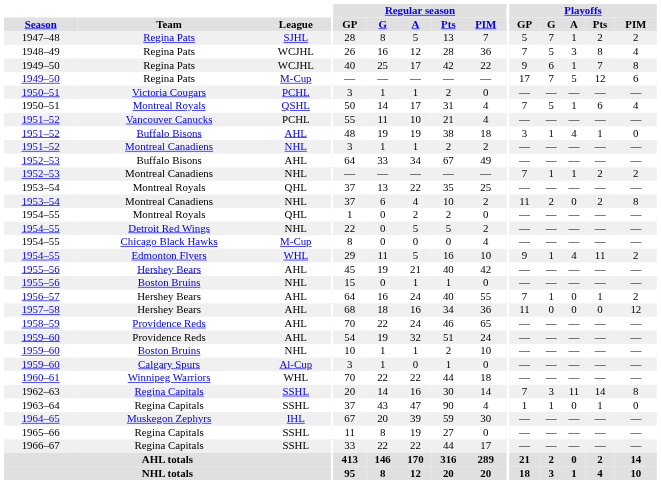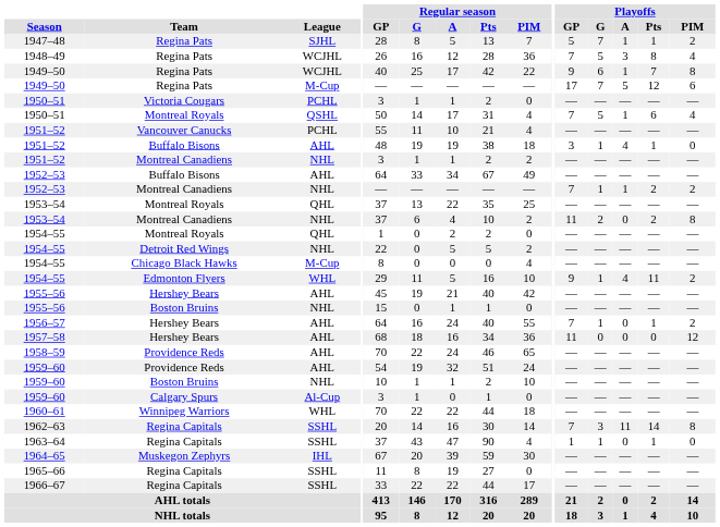 <table border="0" cellpadding="1" cellspacing="0" style="text-align:center; width:60em">
 <tr bgcolor="#e0e0e0">
 <th colspan="3" bgcolor="#ffffff"></th>
 <th rowspan="100" bgcolor="#ffffff"></th>
 <th colspan="5"><a href='#'>Regular season</a></th>
 <th rowspan="100" bgcolor="#ffffff"></th>
 <th colspan="5"><a href='#'>Playoffs</a></th>
 </tr>
 <tr bgcolor="#e0e0e0">
 <th><a href='#'>Season</a></th>
 <th>Team</th>
 <th>League</th>
 <th>GP</th>
 <th><a href='#'>G</a></th>
 <th><a href='#'>A</a></th>
 <th><a href='#'>Pts</a></th>
 <th><a href='#'>PIM</a></th>
 <th>GP</th>
 <th>G</th>
 <th>A</th>
 <th>Pts</th>
 <th>PIM</th>
 </tr>
 <tr bgcolor="#f0f0f0">
 <td>1947–48</td>
 <td><a href='#'>Regina Pats</a></td>
 <td><a href='#'>SJHL</a></td>
 <td>28</td>
 <td>8</td>
 <td>5</td>
 <td>13</td>
 <td>7</td>
 <td>5</td>
 <td>7</td>
 <td>1</td>
-<td>2</td>
+<td>1</td>
 <td>2</td>
 </tr>
 <tr>
 <td>1948–49</td>
 <td>Regina Pats</td>
 <td>WCJHL</td>
 <td>26</td>
 <td>16</td>
 <td>12</td>
 <td>28</td>
 <td>36</td>
 <td>7</td>
 <td>5</td>
 <td>3</td>
 <td>8</td>
 <td>4</td>
 </tr>
 <tr bgcolor="#f0f0f0">
 <td>1949–50</td>
 <td>Regina Pats</td>
 <td>WCJHL</td>
 <td>40</td>
 <td>25</td>
 <td>17</td>
 <td>42</td>
 <td>22</td>
 <td>9</td>
 <td>6</td>
 <td>1</td>
 <td>7</td>
 <td>8</td>
 </tr>
 <tr>
 <td><a href='#'>1949–50</a></td>
 <td>Regina Pats</td>
 <td><a href='#'>M-Cup</a></td>
 <td>—</td>
 <td>—</td>
 <td>—</td>
 <td>—</td>
 <td>—</td>
 <td>17</td>
 <td>7</td>
 <td>5</td>
 <td>12</td>
 <td>6</td>
 </tr>
 <tr bgcolor="#f0f0f0">
 <td><a href='#'>1950–51</a></td>
 <td><a href='#'>Victoria Cougars</a></td>
 <td><a href='#'>PCHL</a></td>
 <td>3</td>
 <td>1</td>
 <td>1</td>
 <td>2</td>
 <td>0</td>
 <td>—</td>
 <td>—</td>
 <td>—</td>
 <td>—</td>
 <td>—</td>
 </tr>
 <tr>
 <td>1950–51</td>
 <td><a href='#'>Montreal Royals</a></td>
 <td><a href='#'>QSHL</a></td>
 <td>50</td>
 <td>14</td>
 <td>17</td>
 <td>31</td>
 <td>4</td>
 <td>7</td>
 <td>5</td>
 <td>1</td>
 <td>6</td>
 <td>4</td>
 </tr>
 <tr bgcolor="#f0f0f0">
 <td><a href='#'>1951–52</a></td>
 <td><a href='#'>Vancouver Canucks</a></td>
 <td>PCHL</td>
 <td>55</td>
 <td>11</td>
 <td>10</td>
 <td>21</td>
 <td>4</td>
 <td>—</td>
 <td>—</td>
 <td>—</td>
 <td>—</td>
 <td>—</td>
 </tr>
 <tr>
 <td><a href='#'>1951–52</a></td>
 <td><a href='#'>Buffalo Bisons</a></td>
 <td><a href='#'>AHL</a></td>
 <td>48</td>
 <td>19</td>
 <td>19</td>
 <td>38</td>
 <td>18</td>
 <td>3</td>
 <td>1</td>
 <td>4</td>
 <td>1</td>
 <td>0</td>
 </tr>
 <tr bgcolor="#f0f0f0">
 <td><a href='#'>1951–52</a></td>
 <td><a href='#'>Montreal Canadiens</a></td>
 <td><a href='#'>NHL</a></td>
 <td>3</td>
 <td>1</td>
 <td>1</td>
 <td>2</td>
 <td>2</td>
 <td>—</td>
 <td>—</td>
 <td>—</td>
 <td>—</td>
 <td>—</td>
 </tr>
 <tr>
 <td><a href='#'>1952–53</a></td>
 <td>Buffalo Bisons</td>
 <td>AHL</td>
 <td>64</td>
 <td>33</td>
 <td>34</td>
 <td>67</td>
 <td>49</td>
 <td>—</td>
 <td>—</td>
 <td>—</td>
 <td>—</td>
 <td>—</td>
 </tr>
 <tr bgcolor="#f0f0f0">
 <td><a href='#'>1952–53</a></td>
 <td>Montreal Canadiens</td>
 <td>NHL</td>
 <td>—</td>
 <td>—</td>
 <td>—</td>
 <td>—</td>
 <td>—</td>
 <td>7</td>
 <td>1</td>
 <td>1</td>
 <td>2</td>
 <td>2</td>
 </tr>
 <tr>
 <td>1953–54</td>
 <td>Montreal Royals</td>
 <td>QHL</td>
 <td>37</td>
 <td>13</td>
 <td>22</td>
 <td>35</td>
 <td>25</td>
 <td>—</td>
 <td>—</td>
 <td>—</td>
 <td>—</td>
 <td>—</td>
 </tr>
 <tr bgcolor="#f0f0f0">
 <td><a href='#'>1953–54</a></td>
 <td>Montreal Canadiens</td>
 <td>NHL</td>
 <td>37</td>
 <td>6</td>
 <td>4</td>
 <td>10</td>
 <td>2</td>
 <td>11</td>
 <td>2</td>
 <td>0</td>
 <td>2</td>
 <td>8</td>
 </tr>
 <tr>
 <td>1954–55</td>
 <td>Montreal Royals</td>
 <td>QHL</td>
 <td>1</td>
 <td>0</td>
 <td>2</td>
 <td>2</td>
 <td>0</td>
 <td>—</td>
 <td>—</td>
 <td>—</td>
 <td>—</td>
 <td>—</td>
 </tr>
 <tr bgcolor="#f0f0f0">
 <td><a href='#'>1954–55</a></td>
 <td><a href='#'>Detroit Red Wings</a></td>
 <td>NHL</td>
 <td>22</td>
 <td>0</td>
 <td>5</td>
 <td>5</td>
 <td>2</td>
 <td>—</td>
 <td>—</td>
 <td>—</td>
 <td>—</td>
 <td>—</td>
 </tr>
 <tr>
 <td>1954–55</td>
 <td><a href='#'>Chicago Black Hawks</a></td>
 <td><a href='#'>M-Cup</a></td>
 <td>8</td>
 <td>0</td>
 <td>0</td>
 <td>0</td>
 <td>4</td>
 <td>—</td>
 <td>—</td>
 <td>—</td>
 <td>—</td>
 <td>—</td>
 </tr>
 <tr bgcolor="#f0f0f0">
 <td><a href='#'>1954–55</a></td>
 <td><a href='#'>Edmonton Flyers</a></td>
 <td><a href='#'>WHL</a></td>
 <td>29</td>
 <td>11</td>
 <td>5</td>
 <td>16</td>
 <td>10</td>
 <td>9</td>
 <td>1</td>
 <td>4</td>
 <td>11</td>
 <td>2</td>
 </tr>
 <tr>
 <td><a href='#'>1955–56</a></td>
 <td><a href='#'>Hershey Bears</a></td>
 <td>AHL</td>
 <td>45</td>
 <td>19</td>
 <td>21</td>
 <td>40</td>
 <td>42</td>
 <td>—</td>
 <td>—</td>
 <td>—</td>
 <td>—</td>
 <td>—</td>
 </tr>
 <tr bgcolor="#f0f0f0">
 <td><a href='#'>1955–56</a></td>
 <td><a href='#'>Boston Bruins</a></td>
 <td>NHL</td>
 <td>15</td>
 <td>0</td>
 <td>1</td>
 <td>1</td>
 <td>0</td>
 <td>—</td>
 <td>—</td>
 <td>—</td>
 <td>—</td>
 <td>—</td>
 </tr>
 <tr>
 <td><a href='#'>1956–57</a></td>
 <td>Hershey Bears</td>
 <td>AHL</td>
 <td>64</td>
 <td>16</td>
 <td>24</td>
 <td>40</td>
 <td>55</td>
 <td>7</td>
 <td>1</td>
 <td>0</td>
 <td>1</td>
 <td>2</td>
 </tr>
 <tr bgcolor="#f0f0f0">
 <td><a href='#'>1957–58</a></td>
 <td>Hershey Bears</td>
 <td>AHL</td>
 <td>68</td>
 <td>18</td>
 <td>16</td>
 <td>34</td>
 <td>36</td>
 <td>11</td>
 <td>0</td>
 <td>0</td>
 <td>0</td>
 <td>12</td>
 </tr>
 <tr>
 <td><a href='#'>1958–59</a></td>
 <td><a href='#'>Providence Reds</a></td>
 <td>AHL</td>
 <td>70</td>
 <td>22</td>
 <td>24</td>
 <td>46</td>
 <td>65</td>
 <td>—</td>
 <td>—</td>
 <td>—</td>
 <td>—</td>
 <td>—</td>
 </tr>
 <tr bgcolor="#f0f0f0">
 <td><a href='#'>1959–60</a></td>
 <td>Providence Reds</td>
 <td>AHL</td>
 <td>54</td>
 <td>19</td>
 <td>32</td>
 <td>51</td>
 <td>24</td>
 <td>—</td>
 <td>—</td>
 <td>—</td>
 <td>—</td>
 <td>—</td>
 </tr>
 <tr>
 <td><a href='#'>1959–60</a></td>
 <td><a href='#'>Boston Bruins</a></td>
 <td>NHL</td>
 <td>10</td>
 <td>1</td>
 <td>1</td>
 <td>2</td>
 <td>10</td>
 <td>—</td>
 <td>—</td>
 <td>—</td>
 <td>—</td>
 <td>—</td>
 </tr>
 <tr bgcolor="#f0f0f0">
 <td><a href='#'>1959–60</a></td>
 <td><a href='#'>Calgary Spurs</a></td>
 <td><a href='#'>Al-Cup</a></td>
 <td>3</td>
 <td>1</td>
 <td>0</td>
 <td>1</td>
 <td>0</td>
 <td>—</td>
 <td>—</td>
 <td>—</td>
 <td>—</td>
 <td>—</td>
 </tr>
 <tr>
 <td><a href='#'>1960–61</a></td>
 <td><a href='#'>Winnipeg Warriors</a></td>
 <td>WHL</td>
 <td>70</td>
 <td>22</td>
 <td>22</td>
 <td>44</td>
 <td>18</td>
 <td>—</td>
 <td>—</td>
 <td>—</td>
 <td>—</td>
 <td>—</td>
 </tr>
 <tr bgcolor="#f0f0f0">
 <td>1962–63</td>
 <td><a href='#'>Regina Capitals</a></td>
 <td><a href='#'>SSHL</a></td>
 <td>20</td>
 <td>14</td>
 <td>16</td>
 <td>30</td>
 <td>14</td>
 <td>7</td>
 <td>3</td>
 <td>11</td>
 <td>14</td>
 <td>8</td>
 </tr>
 <tr>
 <td>1963–64</td>
 <td>Regina Capitals</td>
 <td>SSHL</td>
 <td>37</td>
 <td>43</td>
 <td>47</td>
 <td>90</td>
 <td>4</td>
 <td>1</td>
 <td>1</td>
 <td>0</td>
 <td>1</td>
 <td>0</td>
 </tr>
 <tr bgcolor="#f0f0f0">
 <td><a href='#'>1964–65</a></td>
 <td><a href='#'>Muskegon Zephyrs</a></td>
 <td><a href='#'>IHL</a></td>
 <td>67</td>
 <td>20</td>
 <td>39</td>
 <td>59</td>
 <td>30</td>
 <td>—</td>
 <td>—</td>
 <td>—</td>
 <td>—</td>
 <td>—</td>
 </tr>
 <tr>
 <td>1965–66</td>
 <td>Regina Capitals</td>
 <td>SSHL</td>
 <td>11</td>
 <td>8</td>
 <td>19</td>
 <td>27</td>
 <td>0</td>
 <td>—</td>
 <td>—</td>
 <td>—</td>
 <td>—</td>
 <td>—</td>
 </tr>
 <tr bgcolor="#f0f0f0">
 <td>1966–67</td>
 <td>Regina Capitals</td>
 <td>SSHL</td>
 <td>33</td>
 <td>22</td>
 <td>22</td>
 <td>44</td>
 <td>17</td>
 <td>—</td>
 <td>—</td>
 <td>—</td>
 <td>—</td>
 <td>—</td>
 </tr>
 <tr bgcolor="#e0e0e0">
 <th colspan="3">AHL totals</th>
 <th>413</th>
 <th>146</th>
 <th>170</th>
 <th>316</th>
 <th>289</th>
 <th>21</th>
 <th>2</th>
 <th>0</th>
 <th>2</th>
 <th>14</th>
 </tr>
 <tr bgcolor="#e0e0e0">
 <th colspan="3">NHL totals</th>
 <th>95</th>
 <th>8</th>
 <th>12</th>
 <th>20</th>
 <th>20</th>
 <th>18</th>
 <th>3</th>
 <th>1</th>
 <th>4</th>
 <th>10</th>
 </tr>
 </table>
